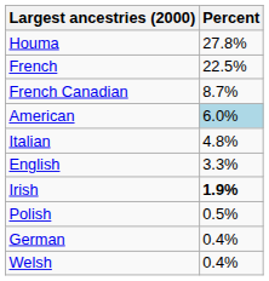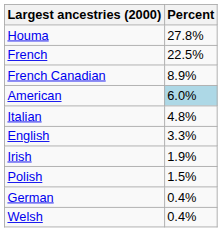 <table class="wikitable sortable collapsible" style="font-size: 90%;">
 <tr>
 <th>Largest ancestries (2000)</th>
 <th>Percent</th>
 </tr>
 <tr>
 <td><a href='#'>Houma</a> </td>
 <td>27.8%</td>
 </tr>
 <tr>
 <td><a href='#'>French</a> </td>
 <td>22.5%</td>
 </tr>
 <tr>
 <td><a href='#'>French Canadian</a>  </td>
-<td>8.7%</td>
+<td>8.9%</td>
 </tr>
 <tr>
 <td><a href='#'>American</a> </td>
 <td style="background: lightblue;">6.0%</td>
 </tr>
 <tr>
 <td><a href='#'>Italian</a> </td>
 <td>4.8%</td>
 </tr>
 <tr>
 <td><a href='#'>English</a> </td>
 <td>3.3%</td>
 </tr>
 <tr>
 <td><a href='#'>Irish</a> </td>
-<td><strong>1.9%</strong></td>
+<td>1.9%</td>
 </tr>
 <tr>
 <td><a href='#'>Polish</a> </td>
-<td>0.5%</td>
+<td>1.5%</td>
 </tr>
 <tr>
 <td><a href='#'>German</a> </td>
 <td>0.4%</td>
 </tr>
 <tr>
 <td><a href='#'>Welsh</a> </td>
 <td>0.4%</td>
 </tr>
 </table>
